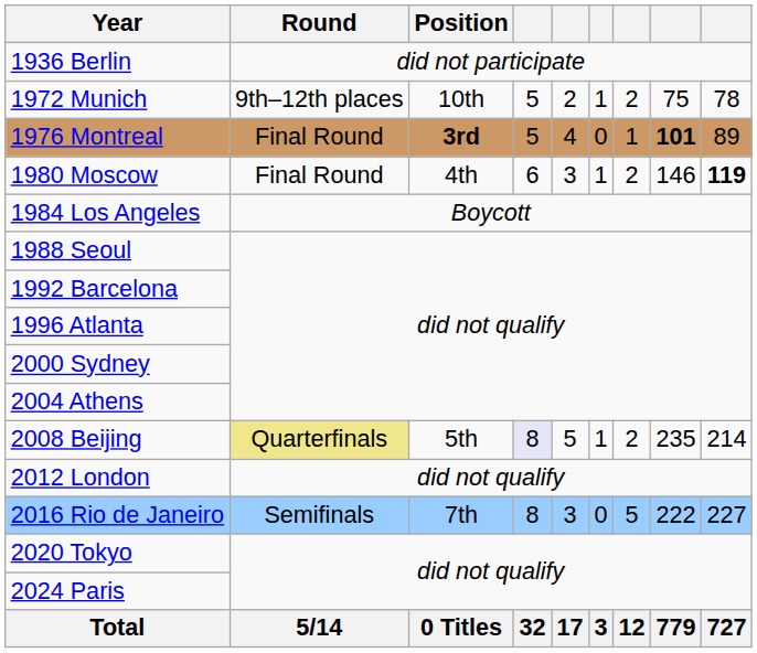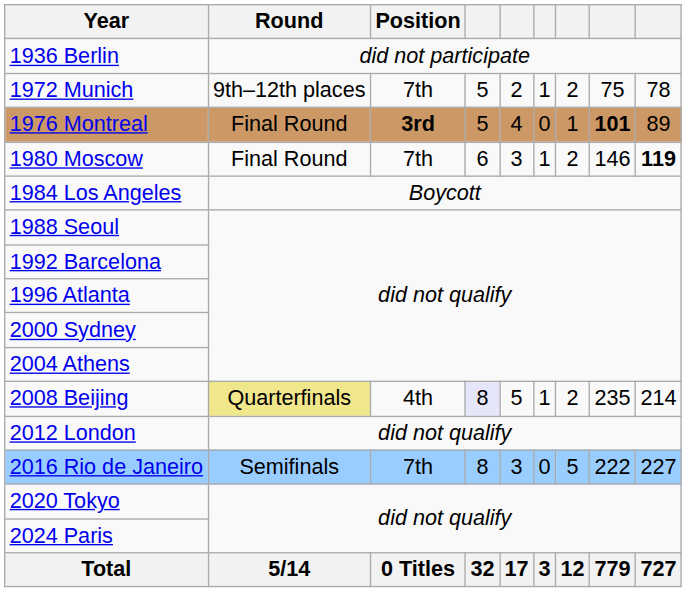 <table class="wikitable" style="text-align: center;">
 <tr>
 <th>Year</th>
 <th>Round</th>
 <th>Position</th>
 <th></th>
 <th></th>
 <th></th>
 <th></th>
 <th></th>
 <th></th>
 </tr>
 <tr>
 <td align=left> <a href='#'>1936 Berlin</a></td>
 <td colspan=8><em>did not participate</em></td>
 </tr>
 <tr>
 <td align=left> <a href='#'>1972 Munich</a></td>
 <td>9th–12th places</td>
-<td>10th</td>
+<td>7th</td>
 <td>5</td>
 <td>2</td>
 <td>1</td>
 <td>2</td>
 <td>75</td>
 <td>78</td>
 </tr>
 <tr style="background:#cc9966;">
 <td align=left> <a href='#'>1976 Montreal</a></td>
 <td>Final Round</td>
 <td><strong>3rd</strong></td>
 <td>5</td>
 <td>4</td>
 <td>0</td>
 <td>1</td>
 <td><strong>101</strong></td>
 <td>89</td>
 </tr>
 <tr>
 <td align=left> <a href='#'>1980 Moscow</a></td>
 <td>Final Round</td>
-<td>4th</td>
+<td>7th</td>
 <td>6</td>
 <td>3</td>
 <td>1</td>
 <td>2</td>
 <td>146</td>
 <td><strong>119</strong></td>
 </tr>
 <tr>
 <td align=left> <a href='#'>1984 Los Angeles</a></td>
 <td colspan=8><em>Boycott</em></td>
 </tr>
 <tr>
 <td align=left> <a href='#'>1988 Seoul</a></td>
 <td rowspan=5 colspan=8><em>did not qualify</em></td>
 </tr>
 <tr>
 <td align=left> <a href='#'>1992 Barcelona</a></td>
 </tr>
 <tr>
 <td align=left> <a href='#'>1996 Atlanta</a></td>
 </tr>
 <tr>
 <td align=left> <a href='#'>2000 Sydney</a></td>
 </tr>
 <tr>
 <td align=left> <a href='#'>2004 Athens</a></td>
 </tr>
 <tr>
 <td align=left> <a href='#'>2008 Beijing</a></td>
 <td style="background: khaki;">Quarterfinals</td>
-<td>5th</td>
+<td>4th</td>
 <td style="background: lavender;">8</td>
 <td>5</td>
 <td>1</td>
 <td>2</td>
 <td>235</td>
 <td>214</td>
 </tr>
 <tr>
 <td align=left> <a href='#'>2012 London</a></td>
 <td colspan=8><em>did not qualify</em></td>
 </tr>
 <tr style="background:#9acdff;">
 <td align=left> <a href='#'>2016 Rio de Janeiro</a></td>
 <td>Semifinals</td>
 <td>7th</td>
 <td>8</td>
 <td>3</td>
 <td>0</td>
 <td>5</td>
 <td>222</td>
 <td>227</td>
 </tr>
 <tr>
 <td align=left> <a href='#'>2020 Tokyo</a></td>
 <td colspan=8 rowspan=2><em>did not qualify</em></td>
 </tr>
 <tr>
 <td align=left> <a href='#'>2024 Paris</a></td>
 </tr>
 <tr>
 <th>Total</th>
 <th>5/14</th>
 <th>0 Titles</th>
 <th>32</th>
 <th>17</th>
 <th>3</th>
 <th>12</th>
 <th>779</th>
 <th>727</th>
 </tr>
 </table>
